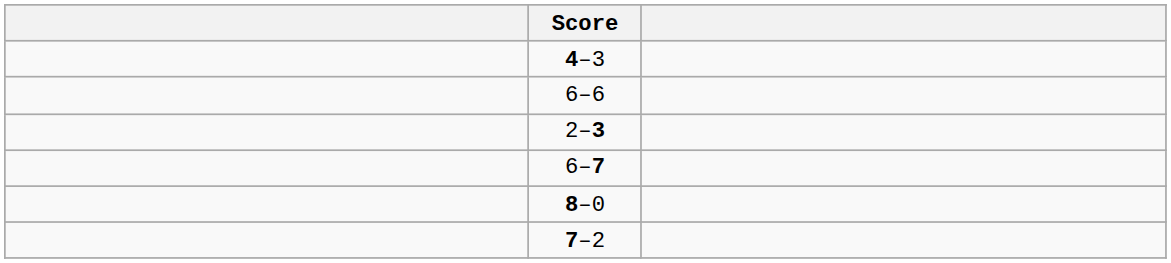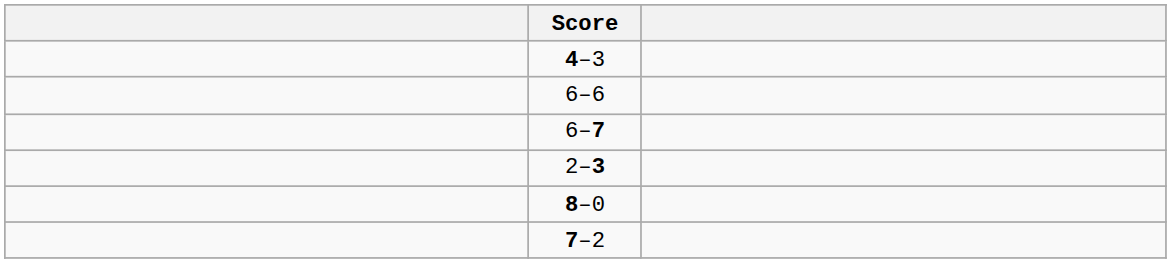 <table class="wikitable" style="text-align: center;">
 <tr>
 <th width=300></th>
 <th width=60>Score</th>
 <th width=300></th>
 </tr>
 <tr>
 <td align=left><strong></strong></td>
 <td><strong>4</strong>–3</td>
 <td align=left></td>
 </tr>
 <tr>
 <td align=left></td>
 <td>6–6</td>
 <td align=left></td>
 </tr>
 <tr>
 <td align=left></td>
-<td>2–<strong>3</strong></td>
+<td>6–<strong>7</strong></td>
 <td align=left><strong></strong></td>
 </tr>
 <tr>
 <td align=left></td>
-<td>6–<strong>7</strong></td>
+<td>2–<strong>3</strong></td>
 <td align=left><strong></strong></td>
 </tr>
 <tr>
 <td align=left><strong></strong></td>
 <td><strong>8</strong>–0</td>
 <td align=left></td>
 </tr>
 <tr>
 <td align=left><strong></strong></td>
 <td><strong>7</strong>–2</td>
 <td align=left></td>
 </tr>
 </table>
